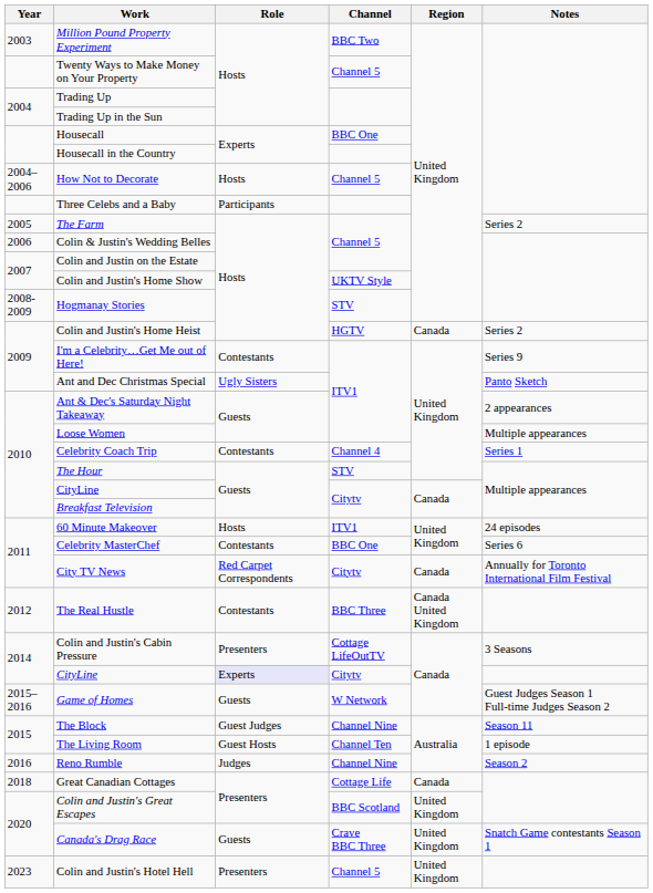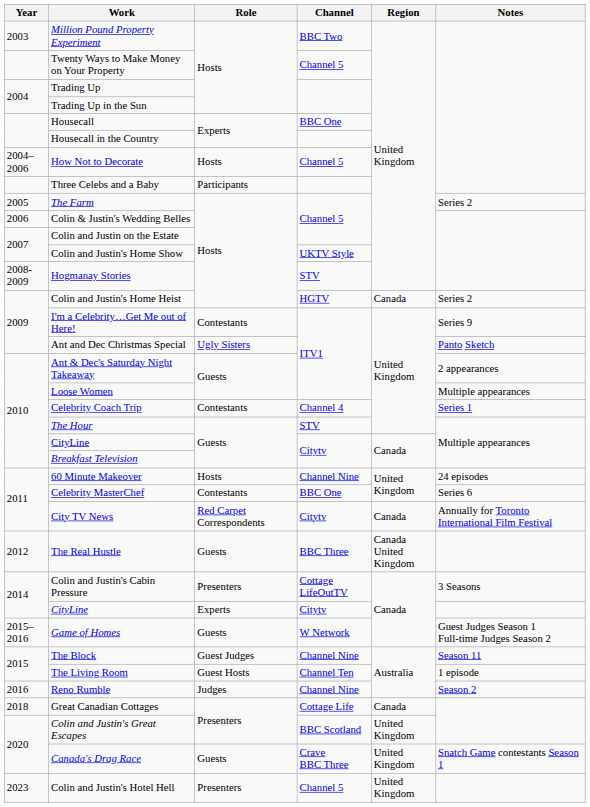 <table class="wikitable sortable">
 <tr>
 <th>Year</th>
 <th>Work</th>
 <th>Role</th>
 <th>Channel</th>
 <th>Region</th>
 <th>Notes</th>
 </tr>
 <tr>
 <td>2003</td>
 <td><em><a href='#'>Million Pound Property Experiment</a></em></td>
 <td rowspan="4">Hosts</td>
 <td><a href='#'>BBC Two</a></td>
 <td rowspan="13">United Kingdom</td>
 <td rowspan="8"></td>
 </tr>
 <tr>
 <td></td>
 <td>Twenty Ways to Make Money on Your Property</td>
 <td><a href='#'>Channel 5</a></td>
 </tr>
 <tr>
 <td rowspan="2">2004</td>
 <td>Trading Up</td>
 <td rowspan="2"></td>
 </tr>
 <tr>
 <td>Trading Up in the Sun</td>
 </tr>
 <tr>
 <td rowspan="2"></td>
 <td>Housecall</td>
 <td rowspan="2">Experts</td>
 <td><a href='#'>BBC One</a></td>
 </tr>
 <tr>
 <td>Housecall in the Country</td>
 <td></td>
 </tr>
 <tr>
 <td>2004–2006</td>
 <td><a href='#'>How Not to Decorate</a></td>
 <td>Hosts</td>
 <td><a href='#'>Channel 5</a></td>
 </tr>
 <tr>
 <td></td>
 <td>Three Celebs and a Baby</td>
 <td>Participants</td>
 <td></td>
 </tr>
 <tr>
 <td>2005</td>
 <td><em><a href='#'>The Farm</a></em></td>
 <td rowspan="6">Hosts</td>
 <td rowspan="3"><a href='#'>Channel 5</a></td>
 <td>Series 2</td>
 </tr>
 <tr>
 <td>2006</td>
 <td>Colin & Justin's Wedding Belles</td>
 <td rowspan="4"></td>
 </tr>
 <tr>
 <td rowspan="2">2007</td>
 <td>Colin and Justin on the Estate</td>
 </tr>
 <tr>
 <td>Colin and Justin's Home Show</td>
 <td><a href='#'>UKTV Style</a></td>
 </tr>
 <tr>
 <td>2008-2009</td>
 <td><a href='#'>Hogmanay Stories</a></td>
 <td><a href='#'>STV</a></td>
 </tr>
 <tr>
 <td rowspan="3">2009</td>
 <td>Colin and Justin's Home Heist</td>
 <td><a href='#'>HGTV</a></td>
 <td>Canada</td>
 <td>Series 2</td>
 </tr>
 <tr>
 <td><a href='#'>I'm a Celebrity…Get Me out of Here!</a></td>
 <td>Contestants</td>
 <td rowspan="4"><a href='#'>ITV1</a></td>
 <td rowspan="6">United Kingdom</td>
 <td>Series 9</td>
 </tr>
 <tr>
 <td>Ant and Dec Christmas Special</td>
 <td><a href='#'>Ugly Sisters</a></td>
 <td><a href='#'>Panto</a> <a href='#'>Sketch</a></td>
 </tr>
 <tr>
 <td rowspan="6">2010</td>
 <td><a href='#'>Ant & Dec's Saturday Night Takeaway</a></td>
 <td rowspan="2">Guests</td>
 <td>2 appearances</td>
 </tr>
 <tr>
 <td><a href='#'>Loose Women</a></td>
 <td>Multiple appearances</td>
 </tr>
 <tr>
 <td><a href='#'>Celebrity Coach Trip</a></td>
 <td>Contestants</td>
 <td><a href='#'>Channel 4</a></td>
 <td><a href='#'>Series 1</a></td>
 </tr>
 <tr>
 <td><em><a href='#'>The Hour</a></em></td>
 <td rowspan="3">Guests</td>
 <td><a href='#'>STV</a></td>
 <td rowspan="3">Multiple appearances</td>
 </tr>
 <tr>
 <td><a href='#'>CityLine</a></td>
 <td rowspan="2"><a href='#'>Citytv</a></td>
 <td rowspan="2">Canada</td>
 </tr>
 <tr>
 <td><em><a href='#'>Breakfast Television</a></em></td>
 </tr>
 <tr>
 <td rowspan="3">2011</td>
 <td><a href='#'>60 Minute Makeover</a></td>
 <td>Hosts</td>
-<td><a href='#'>ITV1</a></td>
+<td><a href='#'>Channel Nine</a></td>
 <td rowspan="2">United Kingdom</td>
 <td>24 episodes</td>
 </tr>
 <tr>
 <td><a href='#'>Celebrity MasterChef</a></td>
 <td>Contestants</td>
 <td><a href='#'>BBC One</a></td>
 <td>Series 6</td>
 </tr>
 <tr>
 <td><a href='#'>City TV News</a></td>
 <td><a href='#'>Red Carpet</a> Correspondents</td>
 <td><a href='#'>Citytv</a></td>
 <td>Canada</td>
 <td>Annually for <a href='#'>Toronto International Film Festival</a></td>
 </tr>
 <tr>
 <td>2012</td>
 <td><a href='#'>The Real Hustle</a></td>
-<td>Contestants</td>
+<td>Guests</td>
 <td><a href='#'>BBC Three</a></td>
 <td>Canada<br>United Kingdom</td>
 <td></td>
 </tr>
 <tr>
 <td rowspan="2">2014</td>
 <td>Colin and Justin's Cabin Pressure</td>
 <td>Presenters</td>
 <td><a href='#'>Cottage Life</a><a href='#'>OutTV</a></td>
 <td rowspan="3">Canada</td>
 <td>3 Seasons</td>
 </tr>
 <tr>
 <td><em><a href='#'>CityLine</a></em></td>
-<td style="background: lavender;">Experts</td>
+<td>Experts</td>
 <td><a href='#'>Citytv</a></td>
 <td></td>
 </tr>
 <tr>
 <td>2015–2016</td>
 <td><em><a href='#'>Game of Homes</a></em></td>
 <td>Guests</td>
 <td><a href='#'>W Network</a></td>
 <td>Guest Judges Season 1<br>Full-time Judges Season 2</td>
 </tr>
 <tr>
 <td rowspan="2">2015</td>
 <td><a href='#'>The Block</a></td>
 <td>Guest Judges</td>
 <td><a href='#'>Channel Nine</a></td>
 <td rowspan="3">Australia</td>
 <td><a href='#'>Season 11</a></td>
 </tr>
 <tr>
 <td><a href='#'>The Living Room</a></td>
 <td>Guest Hosts</td>
 <td><a href='#'>Channel Ten</a></td>
 <td>1 episode</td>
 </tr>
 <tr>
 <td>2016</td>
 <td><a href='#'>Reno Rumble</a></td>
 <td>Judges</td>
 <td><a href='#'>Channel Nine</a></td>
 <td><a href='#'>Season 2</a></td>
 </tr>
 <tr>
 <td>2018</td>
 <td>Great Canadian Cottages</td>
 <td rowspan="2">Presenters</td>
 <td><a href='#'>Cottage Life</a></td>
 <td>Canada</td>
 <td rowspan="2"></td>
 </tr>
 <tr>
 <td rowspan="2">2020</td>
 <td><em>Colin and Justin's Great Escapes</em></td>
 <td><a href='#'>BBC Scotland</a></td>
 <td>United Kingdom</td>
 </tr>
 <tr>
 <td><em><a href='#'>Canada's Drag Race</a></em></td>
 <td>Guests</td>
 <td><a href='#'>Crave</a><br><a href='#'>BBC Three</a></td>
 <td>United Kingdom</td>
 <td><a href='#'>Snatch Game</a> contestants <a href='#'>Season 1</a></td>
 </tr>
 <tr>
 <td>2023</td>
 <td>Colin and Justin's Hotel Hell</td>
 <td>Presenters</td>
 <td><a href='#'>Channel 5</a></td>
 <td>United Kingdom</td>
 <td></td>
 </tr>
 </table>
